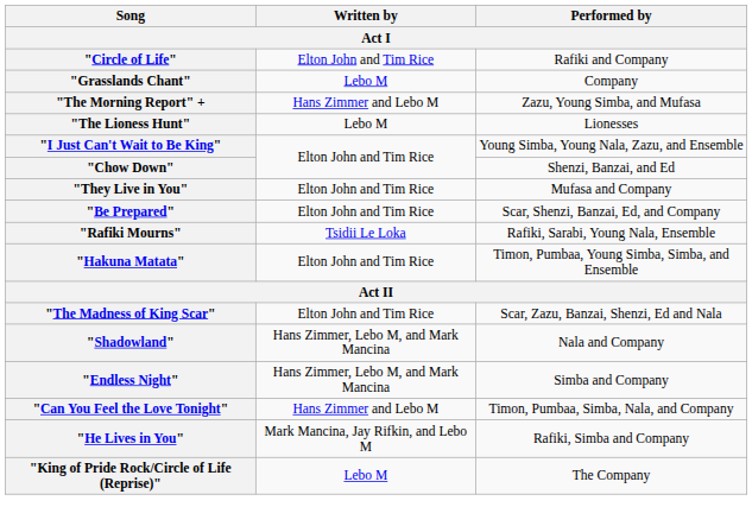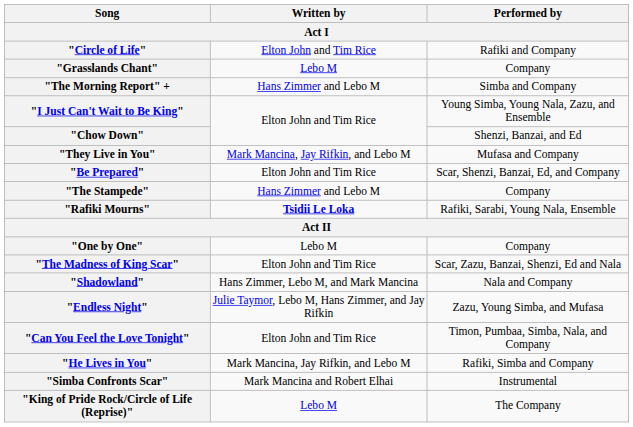 <table class="wikitable" style="text-align:center">
 <tr>
 <th>Song</th>
 <th>Written by</th>
 <th>Performed by</th>
 </tr>
 <tr>
 <th colspan=3>Act I</th>
 </tr>
 <tr>
 <th>"<a href='#'>Circle of Life</a>"</th>
 <td><a href='#'>Elton John</a> and <a href='#'>Tim Rice</a></td>
 <td>Rafiki and Company</td>
 </tr>
 <tr>
 <th>"Grasslands Chant"</th>
 <td><a href='#'>Lebo M</a></td>
 <td>Company</td>
 </tr>
 <tr>
 <th>"The Morning Report" +</th>
 <td><a href='#'>Hans Zimmer</a> and Lebo M</td>
-<td>Zazu, Young Simba, and Mufasa</td>
-</tr>
-<tr>
-<th>"The Lioness Hunt"</th>
-<td>Lebo M</td>
-<td>Lionesses</td>
+<td>Simba and Company</td>
 </tr>
 <tr>
 <th>"<a href='#'>I Just Can't Wait to Be King</a>"</th>
 <td rowspan="2">Elton John and Tim Rice</td>
 <td>Young Simba, Young Nala, Zazu, and Ensemble</td>
 </tr>
 <tr>
 <th>"Chow Down"</th>
 <td>Shenzi, Banzai, and Ed</td>
 </tr>
 <tr>
 <th>"They Live in You"</th>
-<td>Elton John and Tim Rice</td>
+<td><a href='#'>Mark Mancina</a>, <a href='#'>Jay Rifkin</a>, and Lebo M</td>
 <td>Mufasa and Company</td>
 </tr>
 <tr>
 <th>"<a href='#'>Be Prepared</a>"</th>
 <td>Elton John and Tim Rice</td>
 <td>Scar, Shenzi, Banzai, Ed, and Company</td>
 </tr>
 <tr>
+<th>"The Stampede"</th>
+<td><a href='#'>Hans Zimmer</a> and Lebo M</td>
+<td>Company</td>
+</tr>
+<tr>
 <th>"Rafiki Mourns"</th>
-<td><a href='#'>Tsidii Le Loka</a></td>
+<td><strong><a href='#'>Tsidii Le Loka</a></strong></td>
 <td>Rafiki, Sarabi, Young Nala, Ensemble</td>
 </tr>
 <tr>
-<th>"<a href='#'>Hakuna Matata</a>"</th>
-<td>Elton John and Tim Rice</td>
-<td>Timon, Pumbaa, Young Simba, Simba, and Ensemble</td>
+<th colspan=3>Act II</th>
 </tr>
 <tr>
-<th colspan=3>Act II</th>
+<th>"One by One"</th>
+<td>Lebo M</td>
+<td>Company</td>
 </tr>
 <tr>
 <th>"<a href='#'>The Madness of King Scar</a>"</th>
 <td>Elton John and Tim Rice</td>
 <td>Scar, Zazu, Banzai, Shenzi, Ed and Nala</td>
 </tr>
 <tr>
 <th>"<a href='#'>Shadowland</a>"</th>
 <td>Hans Zimmer, Lebo M, and Mark Mancina</td>
 <td>Nala and Company</td>
 </tr>
 <tr>
 <th>"<a href='#'>Endless Night</a>"</th>
-<td>Hans Zimmer, Lebo M, and Mark Mancina</td>
-<td>Simba and Company</td>
+<td><a href='#'>Julie Taymor</a>, Lebo M, Hans Zimmer, and Jay Rifkin</td>
+<td>Zazu, Young Simba, and Mufasa</td>
 </tr>
 <tr>
 <th>"<a href='#'>Can You Feel the Love Tonight</a>"</th>
-<td><a href='#'>Hans Zimmer</a> and Lebo M</td>
+<td>Elton John and Tim Rice</td>
 <td>Timon, Pumbaa, Simba, Nala, and Company</td>
 </tr>
 <tr>
 <th>"<a href='#'>He Lives in You</a>"</th>
 <td>Mark Mancina, Jay Rifkin, and Lebo M</td>
 <td>Rafiki, Simba and Company</td>
 </tr>
 <tr>
+<th>"Simba Confronts Scar"</th>
+<td>Mark Mancina and Robert Elhai</td>
+<td>Instrumental</td>
+</tr>
+<tr>
 <th>"King of Pride Rock/Circle of Life (Reprise)"</th>
 <td><a href='#'>Lebo M</a></td>
 <td>The Company</td>
 </tr>
 </table>
